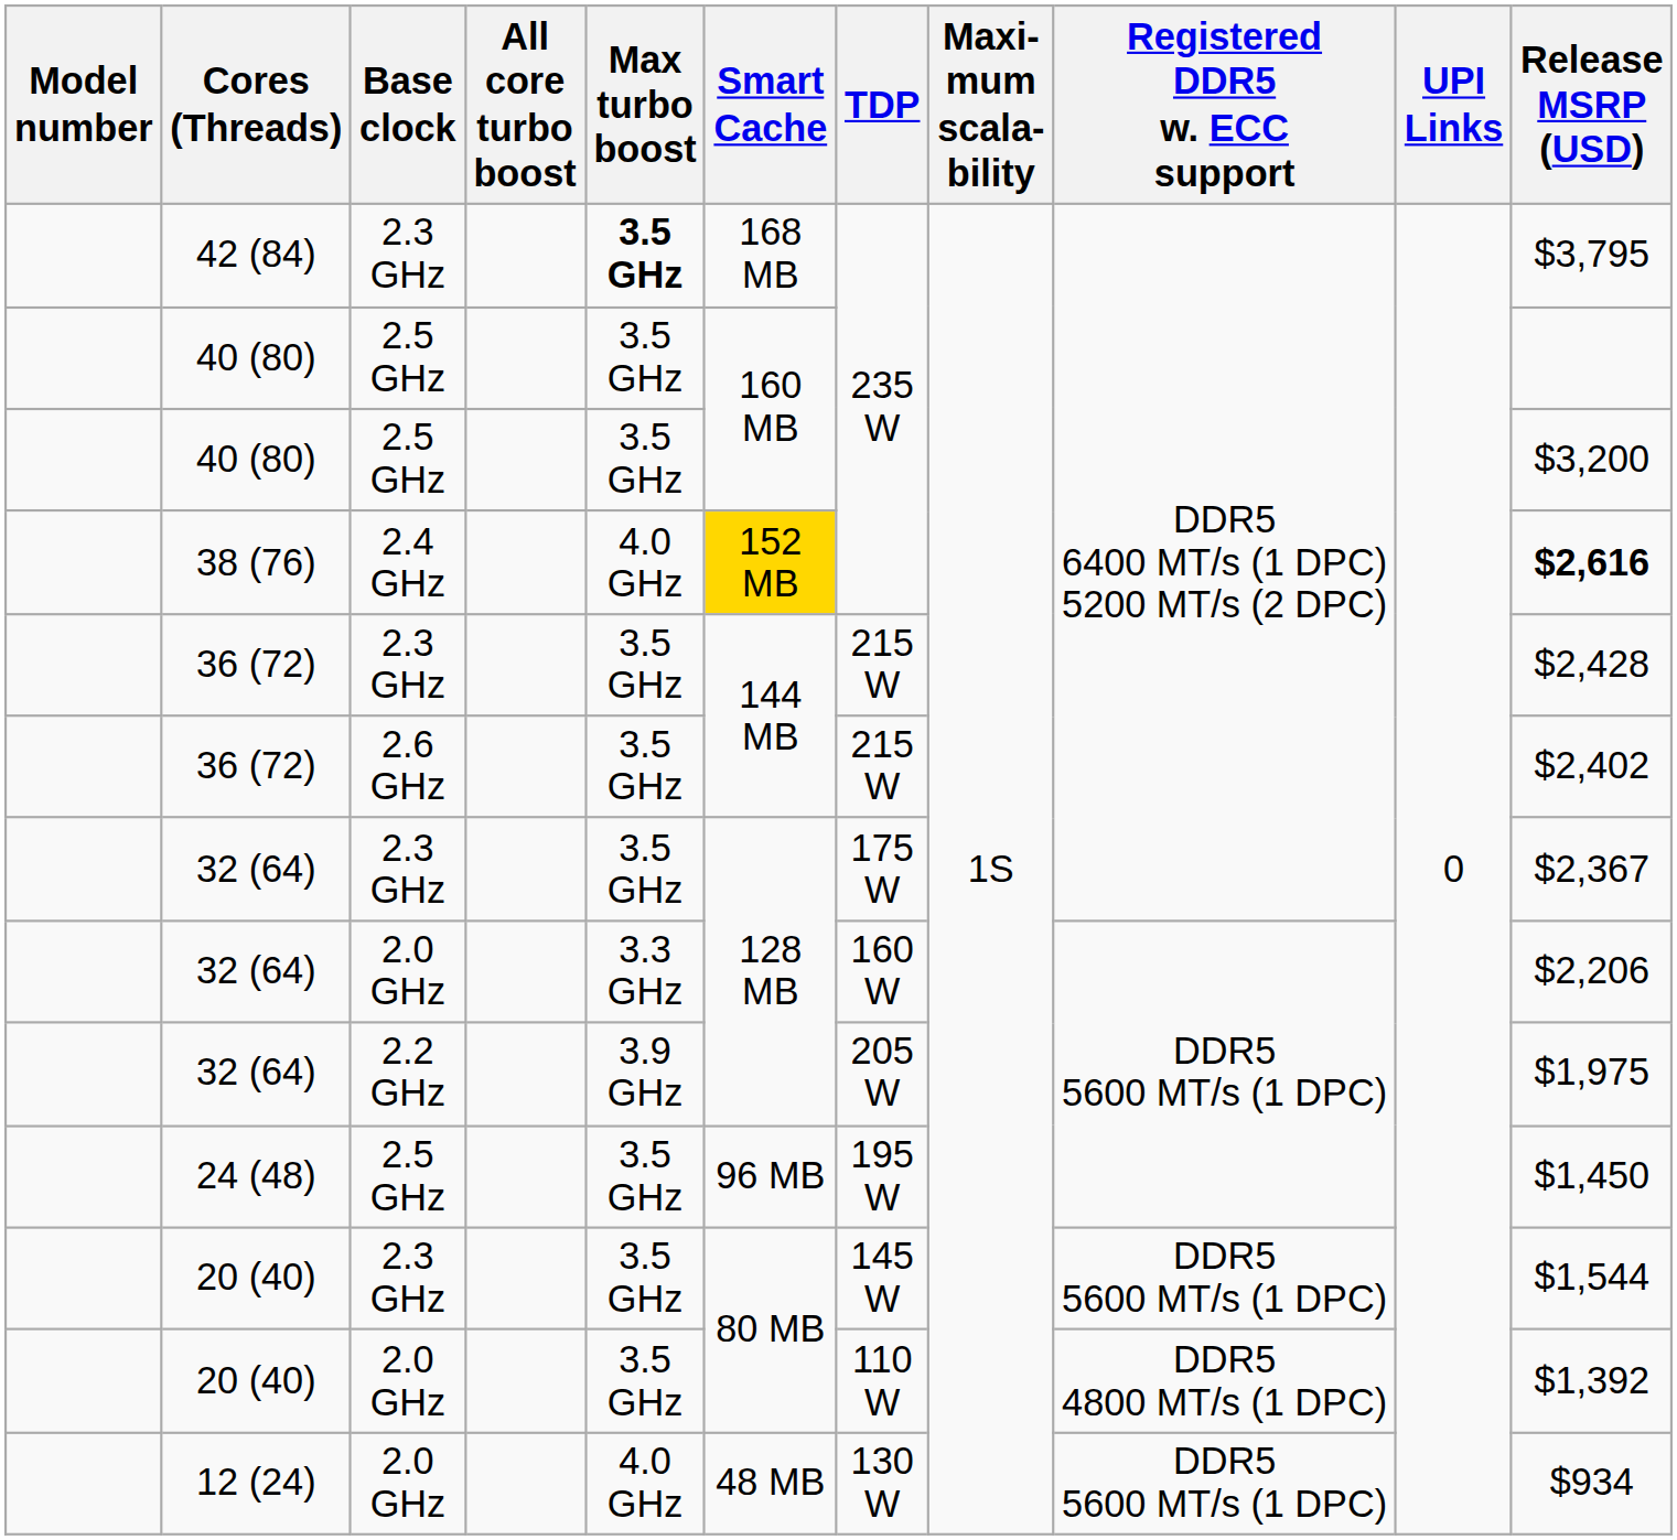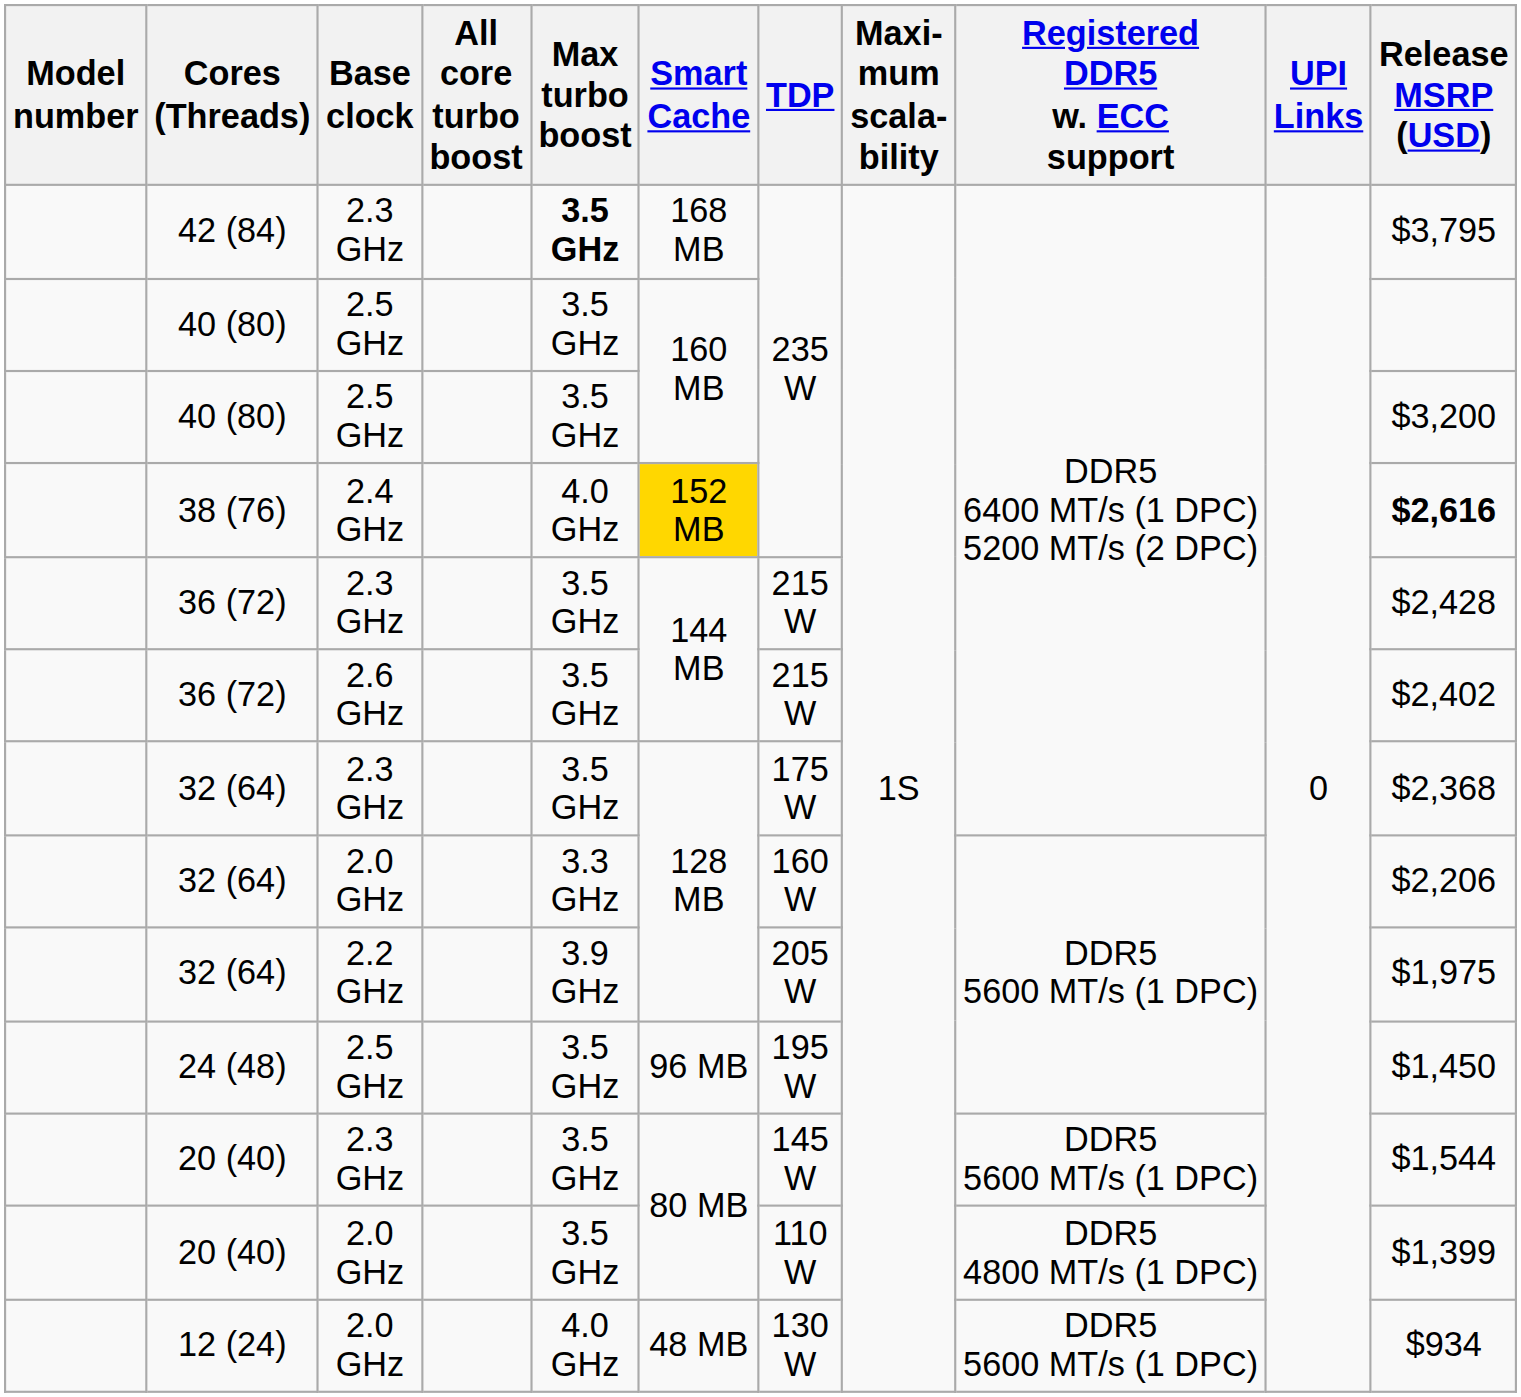 <table class="wikitable sortable" style="font-size: 100%; text-align: center">
 <tr style="line-height:120%">
 <th>Model<br> number</th>
 <th>Cores<br>(Threads)</th>
 <th>Base<br>clock</th>
 <th>All<br>core<br>turbo<br>boost</th>
 <th>Max<br>turbo<br>boost</th>
 <th><a href='#'>Smart<br>Cache</a></th>
 <th><a href='#'>TDP</a></th>
 <th>Maxi-<br>mum<br>scala-<br>bility</th>
 <th><a href='#'>Registered</a><br><a href='#'>DDR5</a><br>w. <a href='#'>ECC</a><br>support</th>
 <th><a href='#'>UPI<br>Links</a></th>
 <th>Release<br><a href='#'>MSRP</a><br>(<a href='#'>USD</a>)</th>
 </tr>
 <tr>
 <td></td>
 <td>42 (84)</td>
 <td>2.3 GHz</td>
 <td></td>
 <td><strong>3.5 GHz</strong></td>
 <td>168 MB</td>
 <td rowspan="4">235 W</td>
 <td rowspan="13">1S</td>
 <td rowspan="7">DDR5<br>6400 MT/s (1 DPC)<br>5200 MT/s (2 DPC)</td>
 <td rowspan="13">0</td>
 <td>$3,795</td>
 </tr>
 <tr>
 <td></td>
 <td>40 (80)</td>
 <td>2.5 GHz</td>
 <td></td>
 <td>3.5 GHz</td>
 <td rowspan="2">160 MB</td>
 <td></td>
 </tr>
 <tr>
 <td></td>
 <td>40 (80)</td>
 <td>2.5 GHz</td>
 <td></td>
 <td>3.5 GHz</td>
 <td>$3,200</td>
 </tr>
 <tr>
 <td></td>
 <td>38 (76)</td>
 <td>2.4 GHz</td>
 <td></td>
 <td>4.0 GHz</td>
 <td style="background: gold;">152 MB</td>
 <td><strong>$2,616</strong></td>
 </tr>
 <tr>
 <td></td>
 <td>36 (72)</td>
 <td>2.3 GHz</td>
 <td></td>
 <td>3.5 GHz</td>
 <td rowspan="2">144 MB</td>
 <td>215 W</td>
 <td>$2,428</td>
 </tr>
 <tr>
 <td></td>
 <td>36 (72)</td>
 <td>2.6 GHz</td>
 <td></td>
 <td>3.5 GHz</td>
 <td>215 W</td>
 <td>$2,402</td>
 </tr>
 <tr>
 <td></td>
 <td>32 (64)</td>
 <td>2.3 GHz</td>
 <td></td>
 <td>3.5 GHz</td>
 <td rowspan="3">128 MB</td>
 <td>175 W</td>
-<td>$2,367</td>
+<td>$2,368</td>
 </tr>
 <tr>
 <td></td>
 <td>32 (64)</td>
 <td>2.0 GHz</td>
 <td></td>
 <td>3.3 GHz</td>
 <td>160 W</td>
 <td rowspan="3">DDR5<br>5600 MT/s (1 DPC)</td>
 <td>$2,206</td>
 </tr>
 <tr>
 <td></td>
 <td>32 (64)</td>
 <td>2.2 GHz</td>
 <td></td>
 <td>3.9 GHz</td>
 <td>205 W</td>
 <td>$1,975</td>
 </tr>
 <tr>
 <td></td>
 <td>24 (48)</td>
 <td>2.5 GHz</td>
 <td></td>
 <td>3.5 GHz</td>
 <td>96 MB</td>
 <td>195 W</td>
 <td>$1,450</td>
 </tr>
 <tr>
 <td></td>
 <td>20 (40)</td>
 <td>2.3 GHz</td>
 <td></td>
 <td>3.5 GHz</td>
 <td rowspan="2">80 MB</td>
 <td>145 W</td>
 <td>DDR5<br>5600 MT/s (1 DPC)</td>
 <td>$1,544</td>
 </tr>
 <tr>
 <td></td>
 <td>20 (40)</td>
 <td>2.0 GHz</td>
 <td></td>
 <td>3.5 GHz</td>
 <td>110 W</td>
 <td>DDR5<br>4800 MT/s (1 DPC)</td>
-<td>$1,392</td>
+<td>$1,399</td>
 </tr>
 <tr>
 <td></td>
 <td>12 (24)</td>
 <td>2.0 GHz</td>
 <td></td>
 <td>4.0 GHz</td>
 <td>48 MB</td>
 <td>130 W</td>
 <td>DDR5<br>5600 MT/s (1 DPC)</td>
 <td>$934</td>
 </tr>
 </table>
